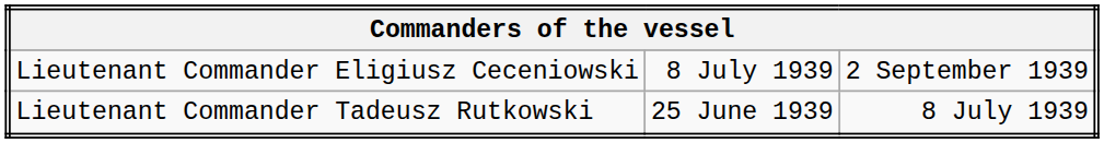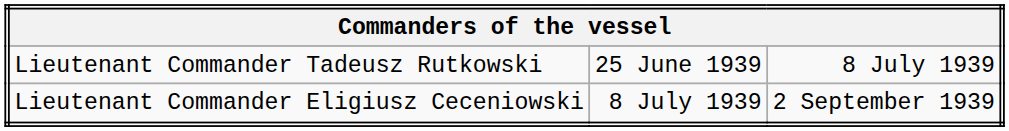 <table class="wikitable" style="text-align:right; border:double; float:right; margin-left:15px;">
 <tr>
 <th colspan="3">Commanders of the vessel</th>
+</tr>
+<tr>
+<td style="text-align:left;">Lieutenant Commander Tadeusz Rutkowski</td>
+<td>25 June 1939</td>
+<td>8 July 1939</td>
 </tr>
 <tr>
 <td style="text-align:left;">Lieutenant Commander Eligiusz Ceceniowski</td>
 <td>8 July 1939</td>
 <td>2 September 1939</td>
 </tr>
-<tr>
-<td style="text-align:left;">Lieutenant Commander Tadeusz Rutkowski</td>
-<td>25 June 1939</td>
-<td>8 July 1939</td>
-</tr>
 </table>
